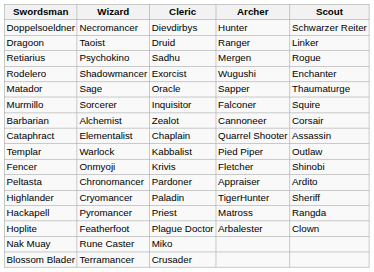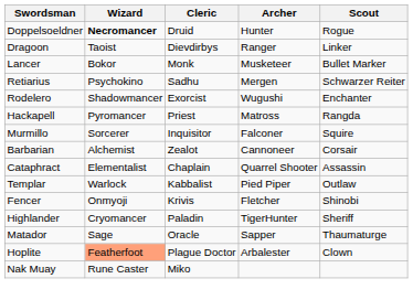 <table class="wikitable">
 <tr>
 <th>Swordsman</th>
 <th>Wizard</th>
 <th>Cleric</th>
 <th>Archer</th>
 <th>Scout</th>
 </tr>
 <tr>
 <td>Doppelsoeldner</td>
-<td>Necromancer</td>
-<td>Dievdirbys</td>
+<td><strong>Necromancer</strong></td>
+<td>Druid</td>
 <td>Hunter</td>
-<td>Schwarzer Reiter</td>
+<td>Rogue</td>
 </tr>
 <tr>
 <td>Dragoon</td>
 <td>Taoist</td>
-<td>Druid</td>
+<td>Dievdirbys</td>
 <td>Ranger</td>
 <td>Linker</td>
+</tr>
+<tr>
+<td>Lancer</td>
+<td>Bokor</td>
+<td>Monk</td>
+<td>Musketeer</td>
+<td>Bullet Marker</td>
 </tr>
 <tr>
 <td>Retiarius</td>
 <td>Psychokino</td>
 <td>Sadhu</td>
 <td>Mergen</td>
-<td>Rogue</td>
+<td>Schwarzer Reiter</td>
 </tr>
 <tr>
 <td>Rodelero</td>
 <td>Shadowmancer</td>
 <td>Exorcist</td>
 <td>Wugushi</td>
 <td>Enchanter</td>
 </tr>
 <tr>
-<td>Matador</td>
-<td>Sage</td>
-<td>Oracle</td>
-<td>Sapper</td>
-<td>Thaumaturge</td>
+<td>Hackapell</td>
+<td>Pyromancer</td>
+<td>Priest</td>
+<td>Matross</td>
+<td>Rangda</td>
 </tr>
 <tr>
 <td>Murmillo</td>
 <td>Sorcerer</td>
 <td>Inquisitor</td>
 <td>Falconer</td>
 <td>Squire</td>
 </tr>
 <tr>
 <td>Barbarian</td>
 <td>Alchemist</td>
 <td>Zealot</td>
 <td>Cannoneer</td>
 <td>Corsair</td>
 </tr>
 <tr>
 <td>Cataphract</td>
 <td>Elementalist</td>
 <td>Chaplain</td>
 <td>Quarrel Shooter</td>
 <td>Assassin</td>
 </tr>
 <tr>
 <td>Templar</td>
 <td>Warlock</td>
 <td>Kabbalist</td>
 <td>Pied Piper</td>
 <td>Outlaw</td>
 </tr>
 <tr>
 <td>Fencer</td>
 <td>Onmyoji</td>
 <td>Krivis</td>
 <td>Fletcher</td>
 <td>Shinobi</td>
 </tr>
 <tr>
-<td>Peltasta</td>
-<td>Chronomancer</td>
-<td>Pardoner</td>
-<td>Appraiser</td>
-<td>Ardito</td>
-</tr>
-<tr>
 <td>Highlander</td>
 <td>Cryomancer</td>
 <td>Paladin</td>
 <td>TigerHunter</td>
 <td>Sheriff</td>
 </tr>
 <tr>
-<td>Hackapell</td>
-<td>Pyromancer</td>
-<td>Priest</td>
-<td>Matross</td>
-<td>Rangda</td>
+<td>Matador</td>
+<td>Sage</td>
+<td>Oracle</td>
+<td>Sapper</td>
+<td>Thaumaturge</td>
 </tr>
 <tr>
 <td>Hoplite</td>
-<td>Featherfoot</td>
+<td style="background: lightsalmon;">Featherfoot</td>
 <td>Plague Doctor</td>
 <td>Arbalester</td>
 <td>Clown</td>
 </tr>
 <tr>
 <td>Nak Muay</td>
 <td>Rune Caster</td>
 <td>Miko</td>
 <td></td>
 <td></td>
 </tr>
-<tr>
-<td>Blossom Blader</td>
-<td>Terramancer</td>
-<td>Crusader</td>
-<td></td>
-<td></td>
-</tr>
 </table>
